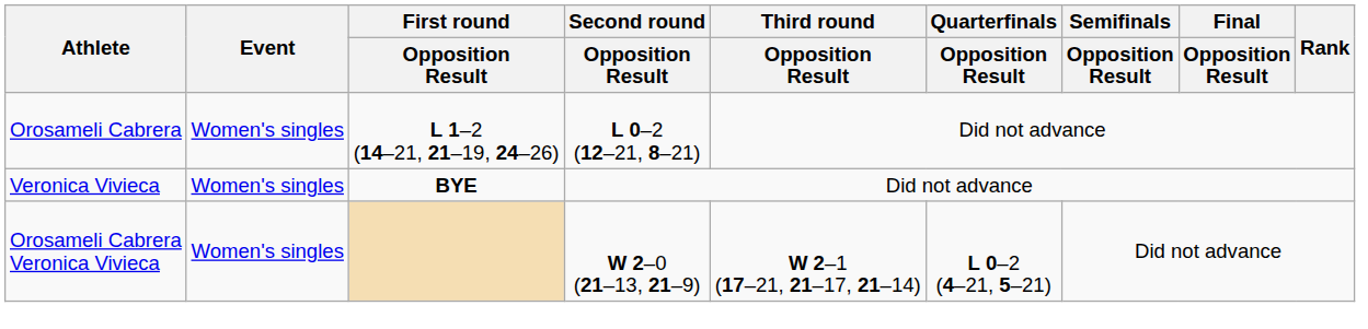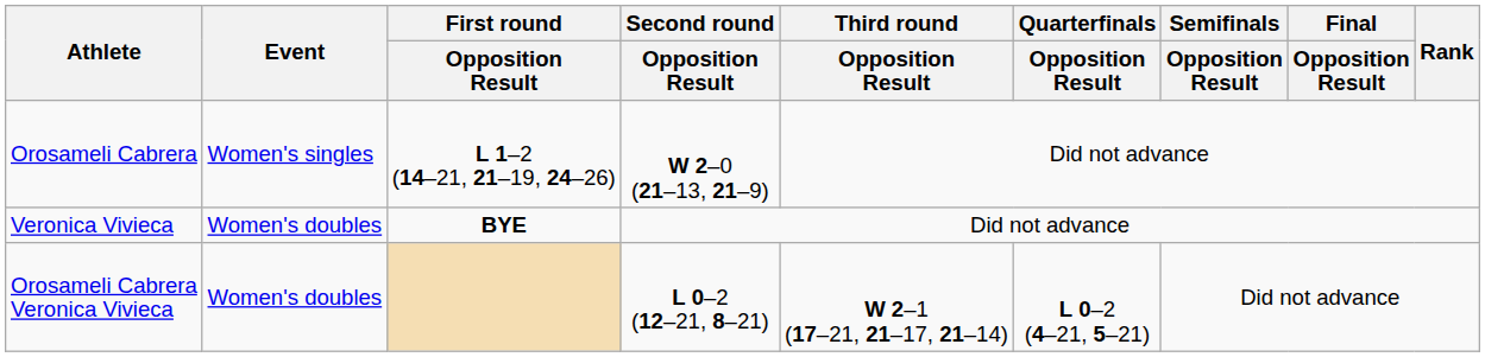 <table class="wikitable" style="font-size:90%">
 <tr>
 <th rowspan="2">Athlete</th>
 <th rowspan="2">Event</th>
 <th>First round</th>
 <th>Second round</th>
 <th>Third round</th>
 <th>Quarterfinals</th>
 <th>Semifinals</th>
 <th>Final</th>
 <th rowspan="2">Rank</th>
 </tr>
 <tr>
 <th>Opposition<br>Result</th>
 <th>Opposition<br>Result</th>
 <th>Opposition<br>Result</th>
 <th>Opposition<br>Result</th>
 <th>Opposition<br>Result</th>
 <th>Opposition<br>Result</th>
 </tr>
 <tr>
 <td><a href='#'>Orosameli Cabrera</a></td>
 <td><a href='#'>Women's singles</a></td>
 <td align=center><br> <strong>L</strong> <strong>1</strong>–2<br>(<strong>14</strong>–21, <strong>21</strong>–19, <strong>24</strong>–26)</td>
-<td align=center><br> <strong>L</strong> <strong>0</strong>–2<br>(<strong>12</strong>–21, <strong>8</strong>–21)</td>
+<td align=center><br><br> <strong>W</strong> <strong>2</strong>–0<br>(<strong>21</strong>–13, <strong>21</strong>–9)</td>
 <td align=center colspan="7">Did not advance</td>
 </tr>
 <tr>
 <td><a href='#'>Veronica Vivieca</a></td>
-<td><a href='#'>Women's singles</a></td>
+<td><a href='#'>Women's doubles</a></td>
 <td align=center><strong>BYE</strong></td>
 <td align=center colspan="7">Did not advance</td>
 </tr>
 <tr>
 <td><a href='#'>Orosameli Cabrera</a><br><a href='#'>Veronica Vivieca</a></td>
-<td><a href='#'>Women's singles</a></td>
+<td><a href='#'>Women's doubles</a></td>
 <td align=center bgcolor=wheat></td>
-<td align=center><br><br> <strong>W</strong> <strong>2</strong>–0<br>(<strong>21</strong>–13, <strong>21</strong>–9)</td>
+<td align=center><br> <strong>L</strong> <strong>0</strong>–2<br>(<strong>12</strong>–21, <strong>8</strong>–21)</td>
 <td align=center><br><br> <strong>W</strong> <strong>2</strong>–1<br>(<strong>17</strong>–21, <strong>21</strong>–17, <strong>21</strong>–14)</td>
 <td align=center><br><br> <strong>L</strong> <strong>0</strong>–2<br>(<strong>4</strong>–21, <strong>5</strong>–21)</td>
 <td align=center colspan="7">Did not advance</td>
 </tr>
 </table>
